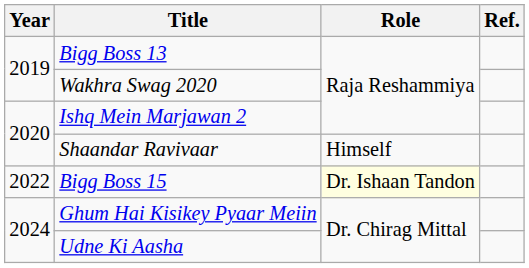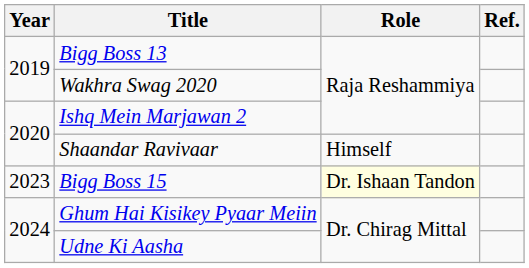 <table class="wikitable sortable">
 <tr>
 <th scope="col">Year</th>
 <th scope="col">Title</th>
 <th scope="col">Role</th>
 <th scope="col" class="unsortable">Ref.</th>
 </tr>
 <tr>
 <td rowspan = "2">2019</td>
 <td><em><a href='#'>Bigg Boss 13</a></em></td>
 <td rowspan="3">Raja Reshammiya</td>
 <td></td>
 </tr>
 <tr>
 <td><em>Wakhra Swag 2020</em></td>
 <td></td>
 </tr>
 <tr>
 <td rowspan = "2">2020</td>
 <td><em><a href='#'>Ishq Mein Marjawan 2</a></em></td>
 <td></td>
 </tr>
 <tr>
 <td><em>Shaandar Ravivaar</em></td>
 <td>Himself</td>
 <td></td>
 </tr>
 <tr>
-<td>2022</td>
+<td>2023</td>
 <td><em><a href='#'> Bigg Boss 15</a></em></td>
 <td style="background: lightyellow;">Dr. Ishaan Tandon</td>
 <td></td>
 </tr>
 <tr>
 <td rowspan = "2">2024</td>
 <td><em><a href='#'>Ghum Hai Kisikey Pyaar Meiin</a></em></td>
 <td rowspan = "2">Dr. Chirag Mittal</td>
 <td></td>
 </tr>
 <tr>
 <td><em><a href='#'>Udne Ki Aasha</a></em></td>
 <td></td>
 </tr>
 </table>
